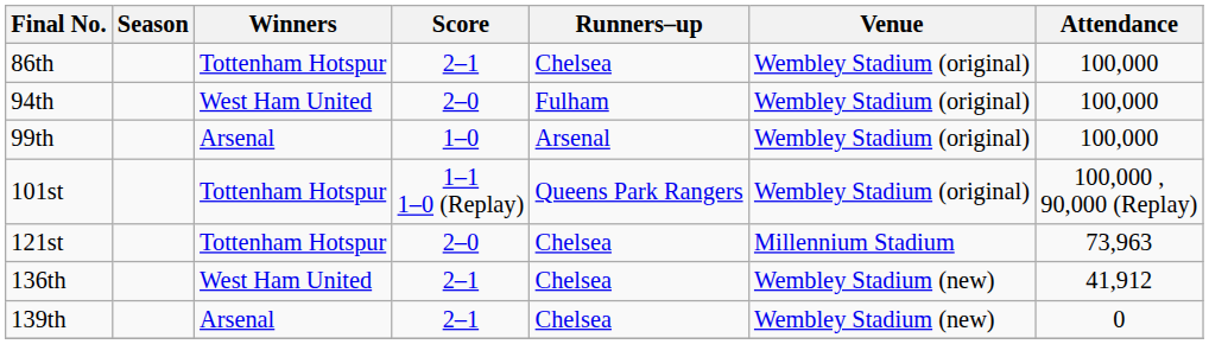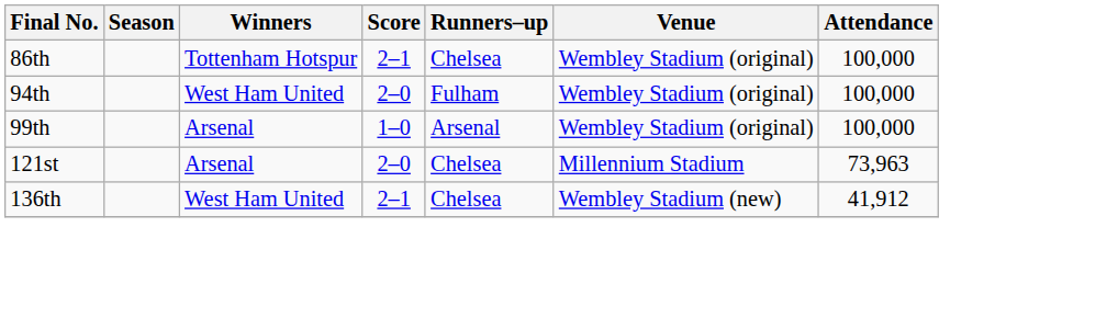 <table class="sortable wikitable plainrowheaders">
 <tr>
 <th scope="col">Final No.</th>
 <th scope="col">Season</th>
 <th scope="col">Winners</th>
 <th scope="col">Score</th>
 <th scope="col">Runners–up</th>
 <th scope="col">Venue</th>
 <th scope="col">Attendance</th>
 </tr>
 <tr>
 <td>86th</td>
 <td align=center></td>
 <td scope=row><a href='#'>Tottenham Hotspur</a></td>
 <td align=center><a href='#'>2–1</a></td>
 <td><a href='#'>Chelsea</a></td>
 <td><a href='#'>Wembley Stadium</a> (original)</td>
 <td align=center>100,000</td>
 </tr>
 <tr>
 <td>94th</td>
 <td align=center></td>
 <td><a href='#'>West Ham United</a></td>
 <td align=center><a href='#'>2–0</a></td>
 <td><a href='#'>Fulham</a></td>
 <td><a href='#'>Wembley Stadium</a> (original)</td>
 <td align=center>100,000</td>
 </tr>
 <tr>
 <td>99th</td>
 <td align=center></td>
 <td scope=row><a href='#'>Arsenal</a></td>
 <td align=center><a href='#'>1–0</a></td>
 <td><a href='#'>Arsenal</a></td>
 <td><a href='#'>Wembley Stadium</a> (original)</td>
 <td align=center>100,000</td>
 </tr>
 <tr>
-<td>101st</td>
-<td align=center></td>
-<td><a href='#'>Tottenham Hotspur</a></td>
-<td align=center><a href='#'>1–1</a> <br> <a href='#'>1–0</a> (Replay)</td>
-<td><a href='#'>Queens Park Rangers</a></td>
-<td><a href='#'>Wembley Stadium</a> (original)</td>
-<td align=center>100,000 ,<br> 90,000 (Replay)</td>
-</tr>
-<tr>
 <td>121st</td>
 <td align=center></td>
-<td scope=row><a href='#'>Tottenham Hotspur</a></td>
+<td><a href='#'>Arsenal</a></td>
 <td align=center><a href='#'>2–0</a></td>
 <td><a href='#'>Chelsea</a></td>
 <td><a href='#'>Millennium Stadium</a></td>
 <td align=center>73,963</td>
 </tr>
 <tr>
 <td>136th</td>
 <td align=center></td>
 <td><a href='#'>West Ham United</a></td>
 <td align=center><a href='#'>2–1</a></td>
 <td><a href='#'>Chelsea</a></td>
 <td><a href='#'>Wembley Stadium</a> (new)</td>
 <td align=center>41,912</td>
 </tr>
 <tr>
-<td>139th</td>
-<td align=center></td>
-<td scope=row><a href='#'>Arsenal</a></td>
-<td align=center><a href='#'>2–1</a></td>
-<td><a href='#'>Chelsea</a></td>
-<td><a href='#'>Wembley Stadium</a> (new)</td>
-<td align=center>0</td>
-</tr>
-<tr>
 </tr>
 </table>
